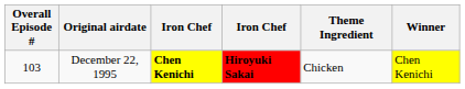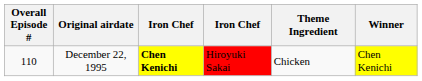 <table class="wikitable">
 <tr>
 <th>Overall<br>Episode #</th>
 <th>Original airdate</th>
 <th>Iron Chef</th>
 <th>Iron Chef</th>
 <th>Theme Ingredient</th>
 <th>Winner</th>
 </tr>
 <tr>
-<td align="center">103</td>
+<td align="center">110</td>
 <td align="center">December 22, 1995</td>
 <td bgcolor="yellow"><strong>Chen Kenichi</strong></td>
-<td bgcolor="red"><strong>Hiroyuki Sakai</strong></td>
+<td bgcolor="red">Hiroyuki Sakai</td>
 <td>Chicken</td>
 <td bgcolor="yellow">Chen Kenichi</td>
 </tr>
 </table>
